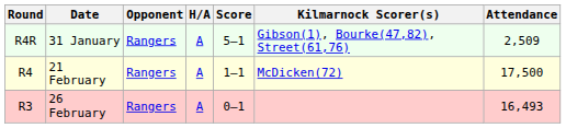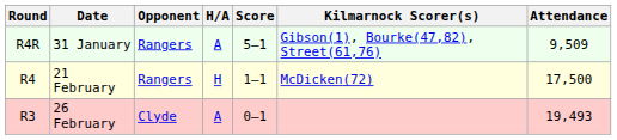 <table class="wikitable" style="text-align:center">
 <tr>
 <th>Round</th>
 <th>Date</th>
 <th>Opponent</th>
 <th>H/A</th>
 <th>Score</th>
 <th>Kilmarnock Scorer(s)</th>
 <th>Attendance</th>
 </tr>
 <tr bgcolor=#EEFFEE>
 <td>R4R</td>
 <td align=left>31 January</td>
 <td align=left><a href='#'>Rangers</a></td>
 <td><a href='#'>A</a></td>
 <td>5–1</td>
 <td align=left><a href='#'>Gibson(1)</a>, <a href='#'>Bourke(47,82)</a>, <a href='#'>Street(61,76)</a></td>
-<td>2,509</td>
+<td>9,509</td>
 </tr>
 <tr bgcolor=#FFFFDD>
 <td>R4</td>
 <td align=left>21 February</td>
 <td align=left><a href='#'>Rangers</a></td>
-<td><a href='#'>A</a></td>
+<td><a href='#'>H</a></td>
 <td>1–1</td>
 <td align=left><a href='#'>McDicken(72)</a></td>
 <td>17,500</td>
 </tr>
 <tr bgcolor=#FFCCCC>
 <td>R3</td>
 <td align=left>26 February</td>
-<td align=left><a href='#'>Rangers</a></td>
+<td align=left><a href='#'>Clyde</a></td>
 <td><a href='#'>A</a></td>
 <td>0–1</td>
 <td align=left></td>
-<td>16,493</td>
+<td>19,493</td>
 </tr>
 </table>
